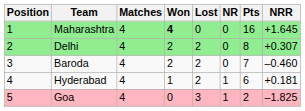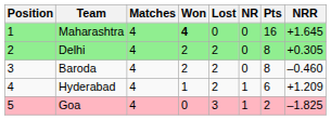 <table class="wikitable">
 <tr>
 <th>Position</th>
 <th>Team</th>
 <th>Matches</th>
 <th>Won</th>
 <th>Lost</th>
 <th>NR</th>
 <th>Pts</th>
 <th>NRR</th>
 </tr>
 <tr style="background-color:lightgreen">
 <td>1</td>
 <td>Maharashtra</td>
 <td>4</td>
 <td><strong>4</strong></td>
 <td>0</td>
 <td>0</td>
 <td>16</td>
 <td>+1.645</td>
 </tr>
 <tr style="background-color:lightgreen">
 <td>2</td>
 <td>Delhi</td>
 <td>4</td>
 <td>2</td>
 <td>2</td>
 <td>0</td>
 <td>8</td>
-<td>+0.307</td>
+<td>+0.305</td>
 </tr>
 <tr>
 <td>3</td>
 <td>Baroda</td>
 <td>4</td>
 <td>2</td>
 <td>2</td>
 <td>0</td>
-<td>7</td>
+<td>8</td>
 <td>–0.460</td>
 </tr>
 <tr>
 <td>4</td>
 <td>Hyderabad</td>
 <td>4</td>
 <td>1</td>
 <td>2</td>
 <td>1</td>
 <td>6</td>
-<td>+0.181</td>
+<td>+1.209</td>
 </tr>
 <tr style="background-color:lightpink">
 <td>5</td>
 <td>Goa</td>
 <td>4</td>
 <td>0</td>
 <td>3</td>
 <td>1</td>
 <td>2</td>
 <td>–1.825</td>
 </tr>
 </table>
